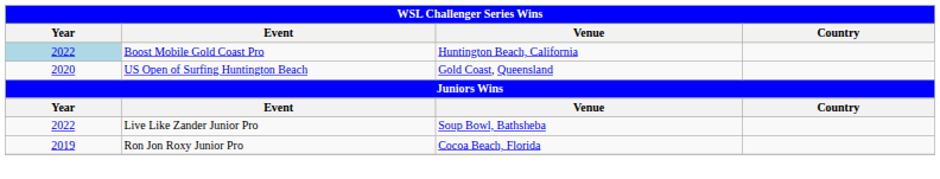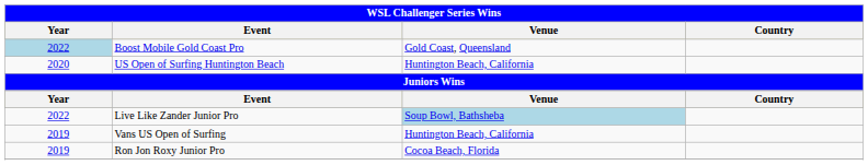 <table class="wikitable" style="width:100%;">
 <tr>
 <td colspan=4; style="background: blue; color: white" align="center"><strong>WSL Challenger Series Wins</strong></td>
 </tr>
 <tr bgcolor=#bdb76b>
 <th>Year</th>
 <th width=   33.8%>Event</th>
 <th width=     33%>Venue</th>
 <th>Country</th>
 </tr>
 <tr>
 <td style="background: lightblue; text-align:center"><a href='#'>2022</a></td>
 <td><a href='#'>Boost Mobile Gold Coast Pro</a></td>
-<td><a href='#'>Huntington Beach, California</a></td>
+<td><a href='#'>Gold Coast</a>, <a href='#'>Queensland</a></td>
 <td></td>
 </tr>
 <tr>
 <td style="text-align:center"><a href='#'>2020</a></td>
 <td><a href='#'>US Open of Surfing Huntington Beach</a></td>
-<td><a href='#'>Gold Coast</a>, <a href='#'>Queensland</a></td>
+<td><a href='#'>Huntington Beach, California</a></td>
 <td></td>
 </tr>
 <tr>
 <td colspan=4; style="background: blue; color: white" align="center"><strong>Juniors Wins</strong></td>
 </tr>
 <tr bgcolor=#bdb76b>
 <th>Year</th>
 <th width=   33.8%>Event</th>
 <th width=     33%>Venue</th>
 <th>Country</th>
 </tr>
 <tr>
 <td style=text-align:center><a href='#'>2022</a></td>
 <td>Live Like Zander Junior Pro</td>
-<td><a href='#'>Soup Bowl, Bathsheba</a></td>
+<td style="background: lightblue;"><a href='#'>Soup Bowl, Bathsheba</a></td>
+<td></td>
+</tr>
+<tr>
+<td style=text-align:center><a href='#'>2019</a></td>
+<td>Vans US Open of Surfing</td>
+<td><a href='#'>Huntington Beach, California</a></td>
 <td></td>
 </tr>
 <tr>
 <td style=text-align:center><a href='#'>2019</a></td>
 <td>Ron Jon Roxy Junior Pro</td>
 <td><a href='#'>Cocoa Beach, Florida</a></td>
 <td></td>
 </tr>
 <tr>
 </tr>
 <tr bgcolor=skyblue>
 </tr>
 </table>
